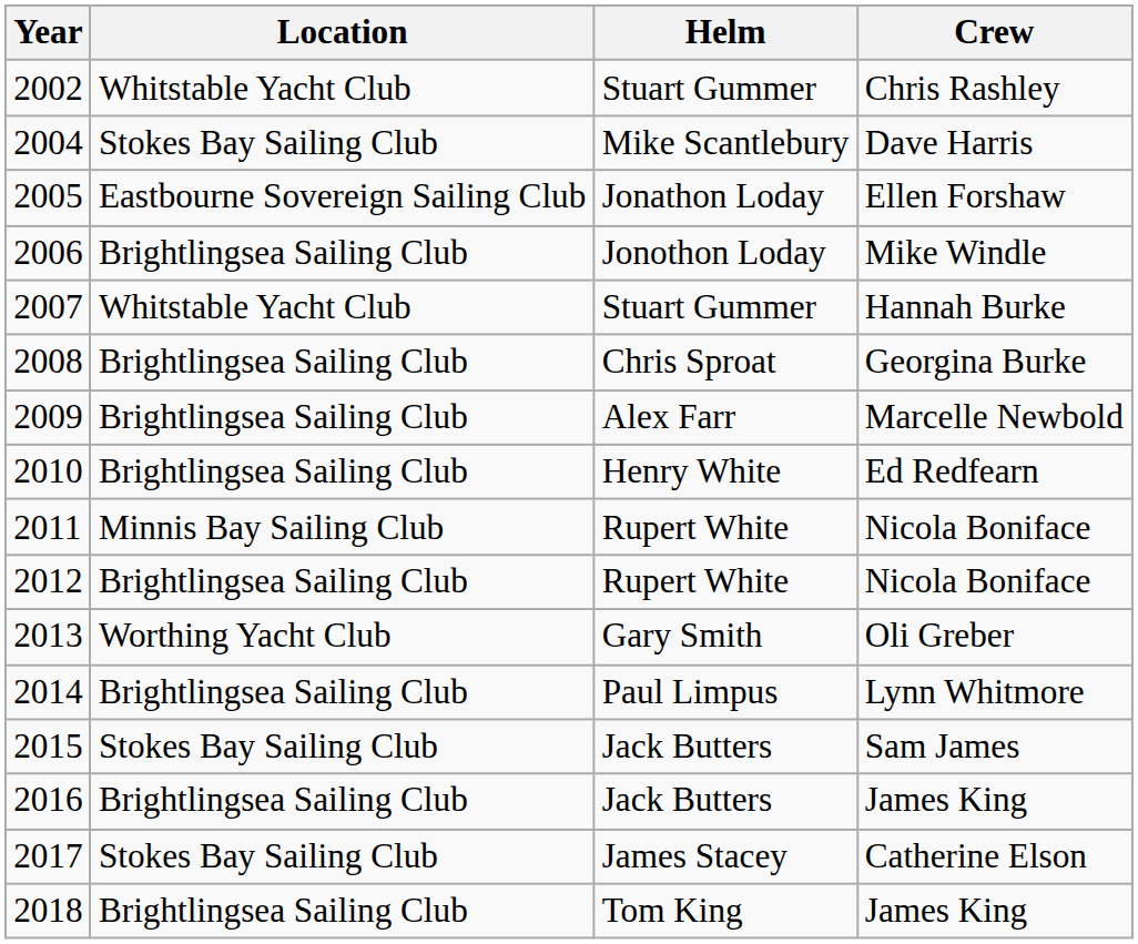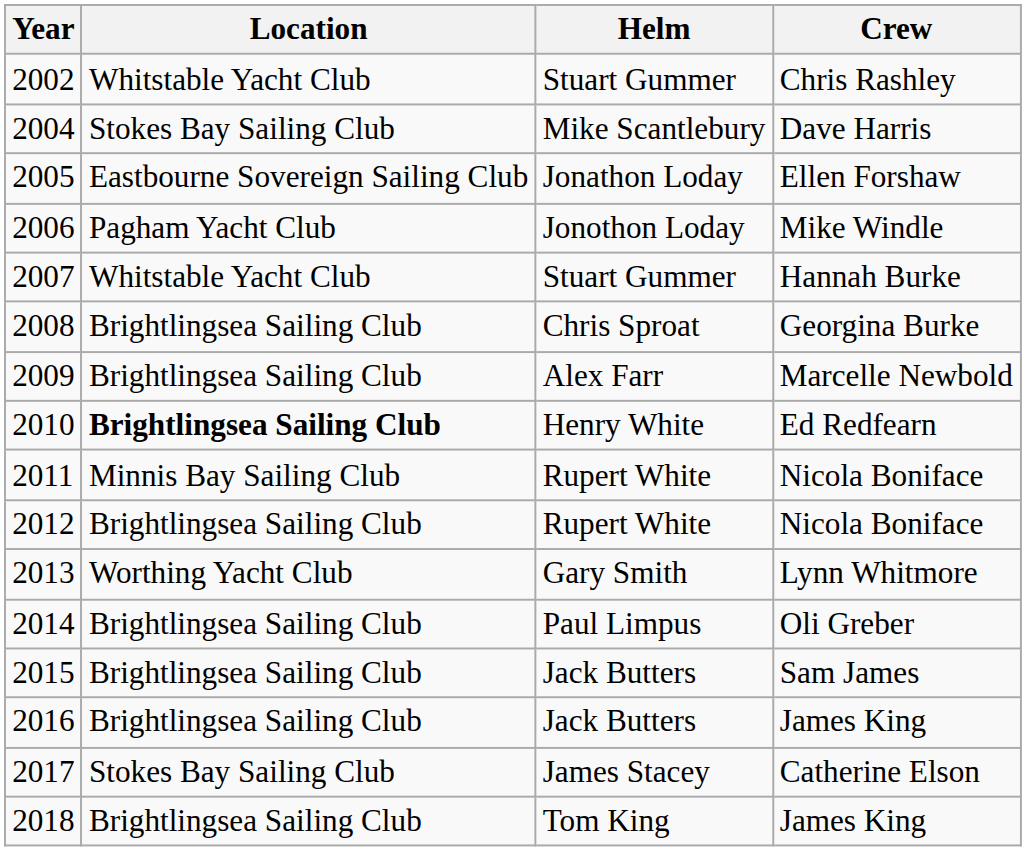 <table class="wikitable">
 <tr>
 <th>Year</th>
 <th>Location</th>
 <th>Helm</th>
 <th>Crew</th>
 </tr>
 <tr>
 <td>2002</td>
 <td>Whitstable Yacht Club</td>
 <td>Stuart Gummer</td>
 <td>Chris Rashley</td>
 </tr>
 <tr>
 <td>2004</td>
 <td>Stokes Bay Sailing Club</td>
 <td>Mike Scantlebury</td>
 <td>Dave Harris</td>
 </tr>
 <tr>
 <td>2005</td>
 <td>Eastbourne Sovereign Sailing Club</td>
 <td>Jonathon Loday</td>
 <td>Ellen Forshaw</td>
 </tr>
 <tr>
 <td>2006</td>
-<td>Brightlingsea Sailing Club</td>
+<td>Pagham Yacht Club</td>
 <td>Jonothon Loday</td>
 <td>Mike Windle</td>
 </tr>
 <tr>
 <td>2007</td>
 <td>Whitstable Yacht Club</td>
 <td>Stuart Gummer</td>
 <td>Hannah Burke</td>
 </tr>
 <tr>
 <td>2008</td>
 <td>Brightlingsea Sailing Club</td>
 <td>Chris Sproat</td>
 <td>Georgina Burke</td>
 </tr>
 <tr>
 <td>2009</td>
 <td>Brightlingsea Sailing Club</td>
 <td>Alex Farr</td>
 <td>Marcelle Newbold</td>
 </tr>
 <tr>
 <td>2010</td>
-<td>Brightlingsea Sailing Club</td>
+<td><strong>Brightlingsea Sailing Club</strong></td>
 <td>Henry White</td>
 <td>Ed Redfearn</td>
 </tr>
 <tr>
 <td>2011</td>
 <td>Minnis Bay Sailing Club</td>
 <td>Rupert White</td>
 <td>Nicola Boniface</td>
 </tr>
 <tr>
 <td>2012</td>
 <td>Brightlingsea Sailing Club</td>
 <td>Rupert White</td>
 <td>Nicola Boniface</td>
 </tr>
 <tr>
 <td>2013</td>
 <td>Worthing Yacht Club</td>
 <td>Gary Smith</td>
-<td>Oli Greber</td>
+<td>Lynn Whitmore</td>
 </tr>
 <tr>
 <td>2014</td>
 <td>Brightlingsea Sailing Club</td>
 <td>Paul Limpus</td>
-<td>Lynn Whitmore</td>
+<td>Oli Greber</td>
 </tr>
 <tr>
 <td>2015</td>
-<td>Stokes Bay Sailing Club</td>
+<td>Brightlingsea Sailing Club</td>
 <td>Jack Butters</td>
 <td>Sam James</td>
 </tr>
 <tr>
 <td>2016</td>
 <td>Brightlingsea Sailing Club</td>
 <td>Jack Butters</td>
 <td>James King</td>
 </tr>
 <tr>
 <td>2017</td>
 <td>Stokes Bay Sailing Club</td>
 <td>James Stacey</td>
 <td>Catherine Elson</td>
 </tr>
 <tr>
 <td>2018</td>
 <td>Brightlingsea Sailing Club</td>
 <td>Tom King</td>
 <td>James King</td>
 </tr>
 </table>
